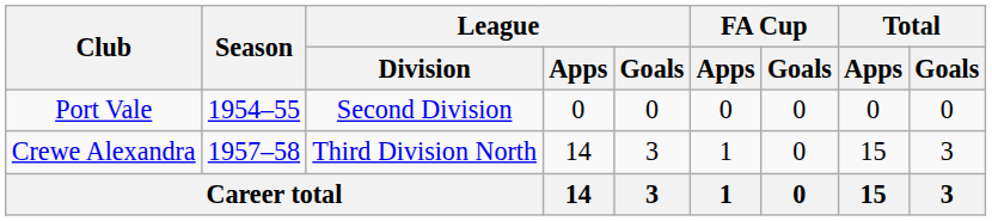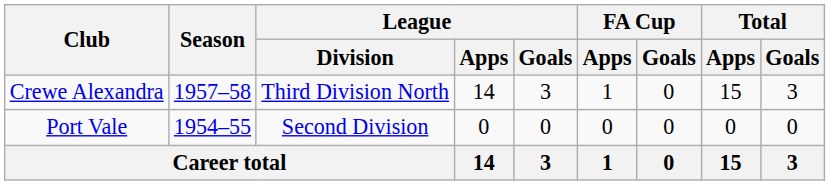 <table class="wikitable" style="text-align: center;">
 <tr>
 <th rowspan="2">Club</th>
 <th rowspan="2">Season</th>
 <th colspan="3">League</th>
 <th colspan="2">FA Cup</th>
 <th colspan="2">Total</th>
 </tr>
 <tr>
 <th>Division</th>
 <th>Apps</th>
 <th>Goals</th>
 <th>Apps</th>
 <th>Goals</th>
 <th>Apps</th>
 <th>Goals</th>
 </tr>
 <tr>
+<td><a href='#'>Crewe Alexandra</a></td>
+<td><a href='#'>1957–58</a></td>
+<td><a href='#'>Third Division North</a></td>
+<td>14</td>
+<td>3</td>
+<td>1</td>
+<td>0</td>
+<td>15</td>
+<td>3</td>
+</tr>
+<tr>
 <td><a href='#'>Port Vale</a></td>
 <td><a href='#'>1954–55</a></td>
 <td><a href='#'>Second Division</a></td>
 <td>0</td>
 <td>0</td>
 <td>0</td>
 <td>0</td>
 <td>0</td>
 <td>0</td>
 </tr>
 <tr>
-<td><a href='#'>Crewe Alexandra</a></td>
-<td><a href='#'>1957–58</a></td>
-<td><a href='#'>Third Division North</a></td>
-<td>14</td>
-<td>3</td>
-<td>1</td>
-<td>0</td>
-<td>15</td>
-<td>3</td>
-</tr>
-<tr>
 <th colspan="3">Career total</th>
 <th>14</th>
 <th>3</th>
 <th>1</th>
 <th>0</th>
 <th>15</th>
 <th>3</th>
 </tr>
 </table>
